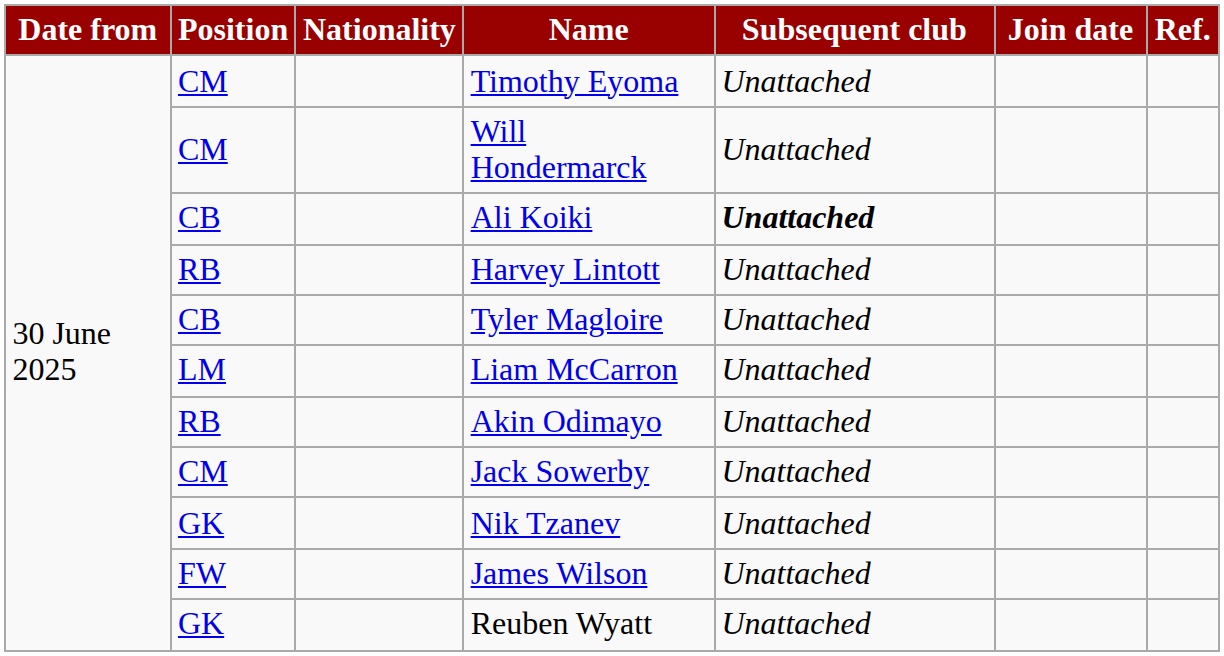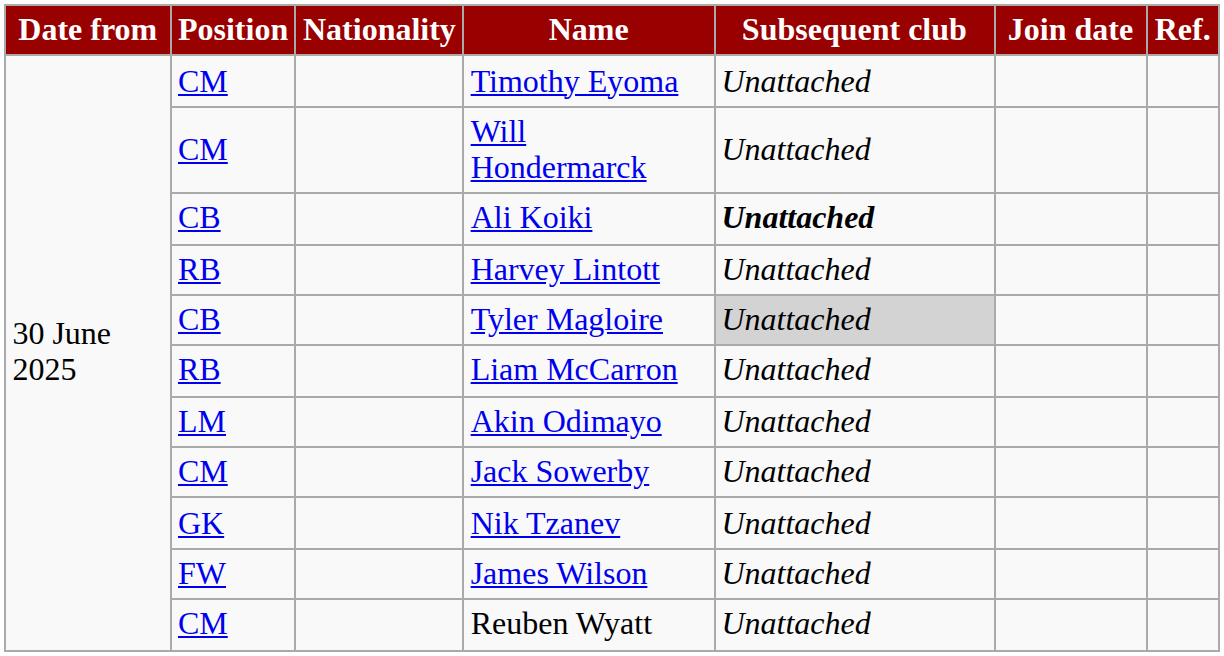 <table class="wikitable plainrowheaders sortable">
 <tr>
 <th style="background:#990000; color:white; width:120px;">Date from</th>
 <th style="background:#990000; color:white; width:50px;">Position</th>
 <th style="background:#990000; color:white; width:50px;">Nationality</th>
 <th style="background:#990000; color:white; width:150px;">Name</th>
 <th style="background:#990000; color:white; width:190px;">Subsequent club</th>
 <th style="background:#990000; color:white; width:110px;">Join date</th>
 <th style="background:#990000; color:white; width:30px;">Ref.</th>
 </tr>
 <tr>
 <td rowspan="11">30 June 2025</td>
 <td><a href='#'>CM</a></td>
 <td></td>
 <td><a href='#'>Timothy Eyoma</a></td>
 <td><em>Unattached</em></td>
 <td></td>
 <td></td>
 </tr>
 <tr>
 <td><a href='#'>CM</a></td>
 <td></td>
 <td><a href='#'>Will Hondermarck</a></td>
 <td><em>Unattached</em></td>
 <td></td>
 <td></td>
 </tr>
 <tr>
 <td><a href='#'>CB</a></td>
 <td></td>
 <td><a href='#'>Ali Koiki</a></td>
 <td><strong><em>Unattached</em></strong></td>
 <td></td>
 <td></td>
 </tr>
 <tr>
 <td><a href='#'>RB</a></td>
 <td></td>
 <td><a href='#'>Harvey Lintott</a></td>
 <td><em>Unattached</em></td>
 <td></td>
 <td></td>
 </tr>
 <tr>
 <td><a href='#'>CB</a></td>
 <td></td>
 <td><a href='#'>Tyler Magloire</a></td>
-<td><em>Unattached</em></td>
+<td style="background: lightgrey;"><em>Unattached</em></td>
 <td></td>
 <td></td>
 </tr>
 <tr>
-<td><a href='#'>LM</a></td>
+<td><a href='#'>RB</a></td>
 <td></td>
 <td><a href='#'>Liam McCarron</a></td>
 <td><em>Unattached</em></td>
 <td></td>
 <td></td>
 </tr>
 <tr>
-<td><a href='#'>RB</a></td>
+<td><a href='#'>LM</a></td>
 <td></td>
 <td><a href='#'>Akin Odimayo</a></td>
 <td><em>Unattached</em></td>
 <td></td>
 <td></td>
 </tr>
 <tr>
 <td><a href='#'>CM</a></td>
 <td></td>
 <td><a href='#'>Jack Sowerby</a></td>
 <td><em>Unattached</em></td>
 <td></td>
 <td></td>
 </tr>
 <tr>
 <td><a href='#'>GK</a></td>
 <td></td>
 <td><a href='#'>Nik Tzanev</a></td>
 <td><em>Unattached</em></td>
 <td></td>
 <td></td>
 </tr>
 <tr>
 <td><a href='#'>FW</a></td>
 <td></td>
 <td><a href='#'>James Wilson</a></td>
 <td><em>Unattached</em></td>
 <td></td>
 <td></td>
 </tr>
 <tr>
-<td><a href='#'>GK</a></td>
+<td><a href='#'>CM</a></td>
 <td></td>
 <td>Reuben Wyatt</td>
 <td><em>Unattached</em></td>
 <td></td>
 <td></td>
 </tr>
 </table>
